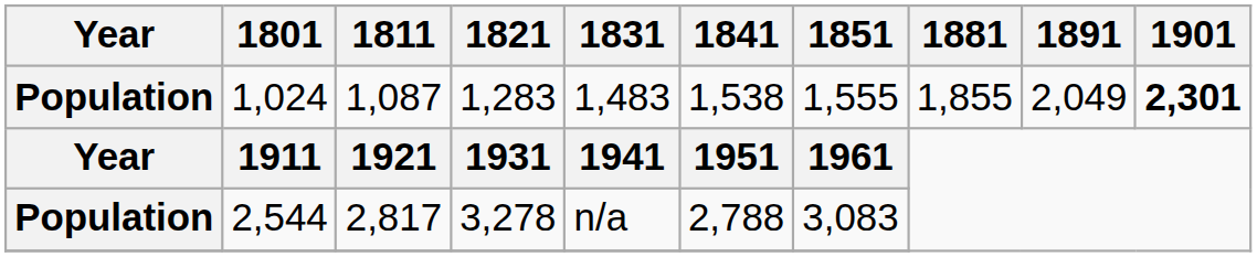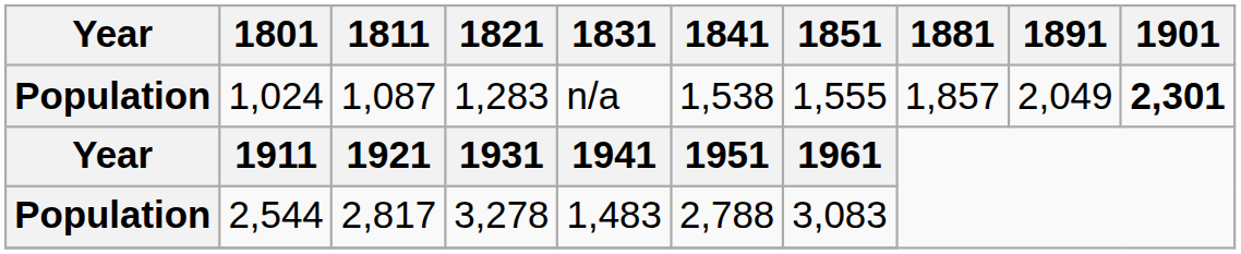 <table border="1" class="wikitable" align="center">
 <tr>
 <th>Year</th>
 <th>1801</th>
 <th>1811</th>
 <th>1821</th>
 <th>1831</th>
 <th>1841</th>
 <th>1851</th>
 <th>1881</th>
 <th>1891</th>
 <th>1901</th>
 </tr>
 <tr>
 <th>Population</th>
 <td>1,024</td>
 <td>1,087</td>
 <td>1,283</td>
-<td>1,483</td>
+<td>n/a</td>
 <td>1,538</td>
 <td>1,555</td>
-<td>1,855</td>
+<td>1,857</td>
 <td>2,049</td>
 <td><strong>2,301</strong></td>
 </tr>
 <tr>
 <th>Year</th>
 <th>1911</th>
 <th>1921</th>
 <th>1931</th>
 <th>1941</th>
 <th>1951</th>
 <th>1961</th>
 </tr>
 <tr>
 <th>Population</th>
 <td>2,544</td>
 <td>2,817</td>
 <td>3,278</td>
-<td>n/a</td>
+<td>1,483</td>
 <td>2,788</td>
 <td>3,083</td>
 </tr>
 <tr>
 </tr>
 </table>
